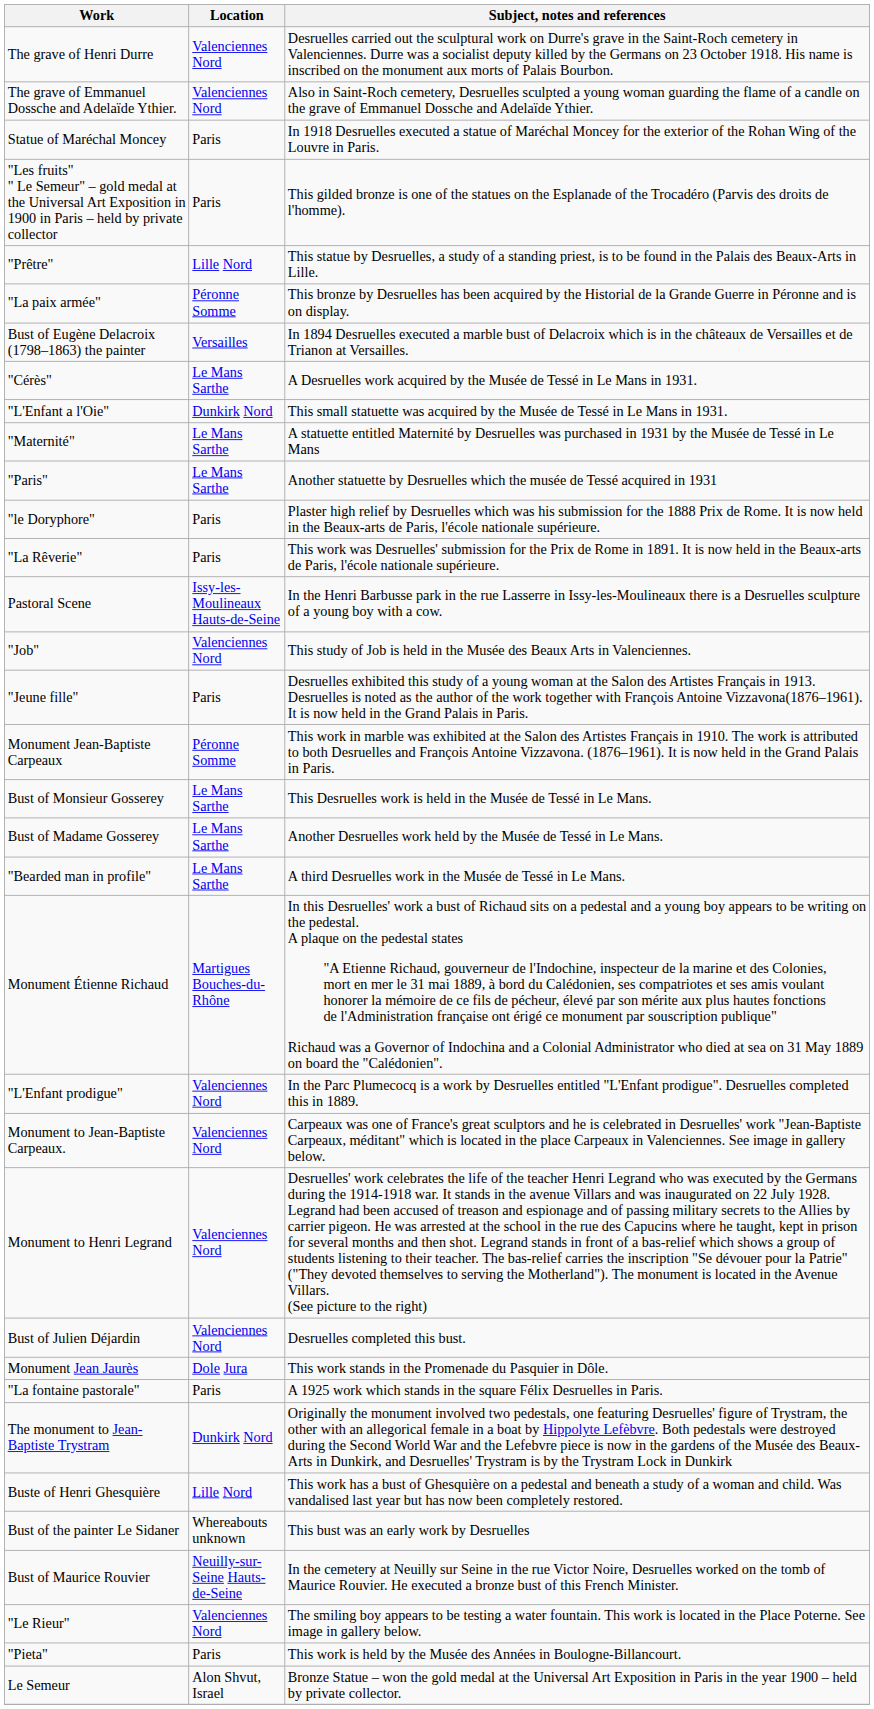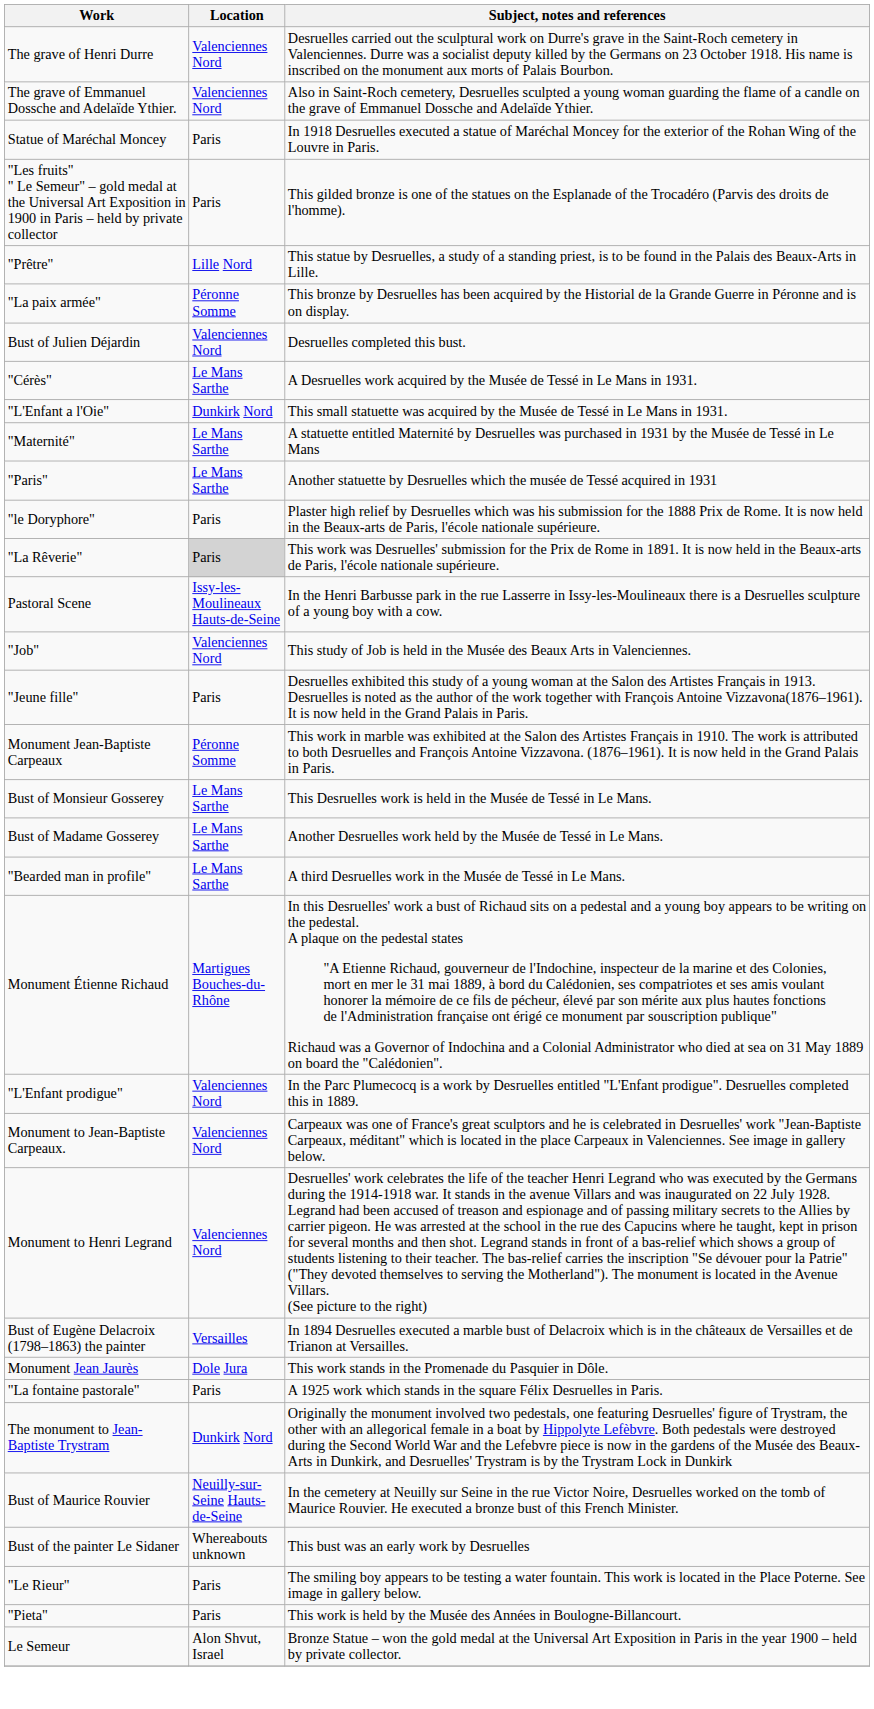 <table class="wikitable sortable">
 <tr>
 <th style="width:200px">Work</th>
 <th style="width:100px">Location</th>
 <th style="width:650px" class="unsortable">Subject, notes and references</th>
 </tr>
 <tr>
 <td>The grave of Henri Durre</td>
 <td><a href='#'>Valenciennes</a> <a href='#'>Nord</a></td>
 <td>Desruelles carried out the sculptural work on Durre's grave in the Saint-Roch cemetery in Valenciennes. Durre was a socialist deputy killed by the Germans on 23 October 1918. His name is inscribed on the monument aux morts of Palais Bourbon.</td>
 </tr>
 <tr>
 <td>The grave of Emmanuel Dossche and Adelaïde Ythier.</td>
 <td><a href='#'>Valenciennes</a> <a href='#'>Nord</a></td>
 <td>Also in Saint-Roch cemetery, Desruelles sculpted a young woman guarding the flame of a candle on the grave of Emmanuel Dossche and Adelaïde Ythier.</td>
 </tr>
 <tr>
 <td>Statue of Maréchal Moncey</td>
 <td>Paris</td>
 <td>In 1918 Desruelles executed a statue of Maréchal Moncey for the exterior of the Rohan Wing of the Louvre in Paris.</td>
 </tr>
 <tr>
 <td>"Les fruits"<br>" Le Semeur" – gold medal at the Universal Art Exposition in 1900 in Paris – held by private collector</td>
 <td>Paris</td>
 <td>This gilded bronze is one of the statues on the Esplanade of the Trocadéro (Parvis des droits de l'homme).</td>
 </tr>
 <tr>
 <td>"Prêtre"</td>
 <td><a href='#'>Lille</a> <a href='#'>Nord</a></td>
 <td>This statue by Desruelles, a study of a standing priest, is to be found in the Palais des Beaux-Arts in Lille.</td>
 </tr>
 <tr>
 <td>"La paix armée"</td>
 <td><a href='#'>Péronne</a> <a href='#'>Somme</a></td>
 <td>This bronze by Desruelles has been acquired by the Historial de la Grande Guerre in Péronne and is on display.</td>
 </tr>
 <tr>
-<td>Bust of Eugène Delacroix (1798–1863) the painter</td>
-<td><a href='#'>Versailles</a></td>
-<td>In 1894 Desruelles executed a marble bust of Delacroix which is in the châteaux de Versailles et de Trianon at Versailles.</td>
+<td>Bust of Julien Déjardin</td>
+<td><a href='#'>Valenciennes</a> <a href='#'>Nord</a></td>
+<td>Desruelles completed this bust.</td>
 </tr>
 <tr>
 <td>"Cérès"</td>
 <td><a href='#'>Le Mans</a> <a href='#'>Sarthe</a></td>
 <td>A Desruelles work acquired by the Musée de Tessé in Le Mans in 1931.</td>
 </tr>
 <tr>
 <td>"L'Enfant a l'Oie"</td>
 <td><a href='#'>Dunkirk</a> <a href='#'>Nord</a></td>
 <td>This small statuette was acquired by the Musée de Tessé in Le Mans in 1931.</td>
 </tr>
 <tr>
 <td>"Maternité"</td>
 <td><a href='#'>Le Mans</a> <a href='#'>Sarthe</a></td>
 <td>A statuette entitled Maternité by Desruelles was purchased in 1931 by the Musée de Tessé in Le Mans</td>
 </tr>
 <tr>
 <td>"Paris"</td>
 <td><a href='#'>Le Mans</a> <a href='#'>Sarthe</a></td>
 <td>Another statuette by Desruelles which the musée de Tessé acquired in 1931</td>
 </tr>
 <tr>
 <td>"le Doryphore"</td>
 <td>Paris</td>
 <td>Plaster high relief by Desruelles which was his submission for the 1888 Prix de Rome. It is now held in the Beaux-arts de Paris, l'école nationale supérieure.</td>
 </tr>
 <tr>
 <td>"La Rêverie"</td>
-<td>Paris</td>
+<td style="background: lightgrey;">Paris</td>
 <td>This work was Desruelles' submission for the Prix de Rome in 1891. It is now held in the Beaux-arts de Paris, l'école nationale supérieure.</td>
 </tr>
 <tr>
 <td>Pastoral Scene</td>
 <td><a href='#'>Issy-les-Moulineaux</a> <a href='#'>Hauts-de-Seine</a></td>
 <td>In the Henri Barbusse park in the rue Lasserre in Issy-les-Moulineaux there is a Desruelles sculpture of a young boy with a cow.</td>
 </tr>
 <tr>
 <td>"Job"</td>
 <td><a href='#'>Valenciennes</a> <a href='#'>Nord</a></td>
 <td>This study of Job is held in the Musée des Beaux Arts in Valenciennes.</td>
 </tr>
 <tr>
 <td>"Jeune fille"</td>
 <td>Paris</td>
 <td>Desruelles exhibited this study of a young woman at the Salon des Artistes Français in 1913. Desruelles is noted as the author of the work together with François Antoine Vizzavona(1876–1961). It is now held in the Grand Palais in Paris.</td>
 </tr>
 <tr>
 <td>Monument Jean-Baptiste Carpeaux</td>
 <td><a href='#'>Péronne</a> <a href='#'>Somme</a></td>
 <td>This work in marble was exhibited at the Salon des Artistes Français in 1910. The work is attributed to both Desruelles and François Antoine Vizzavona. (1876–1961). It is now held in the Grand Palais in Paris.</td>
 </tr>
 <tr>
 <td>Bust of Monsieur Gosserey</td>
 <td><a href='#'>Le Mans</a> <a href='#'>Sarthe</a></td>
 <td>This Desruelles work is held in the Musée de Tessé in Le Mans.</td>
 </tr>
 <tr>
 <td>Bust of Madame Gosserey</td>
 <td><a href='#'>Le Mans</a> <a href='#'>Sarthe</a></td>
 <td>Another Desruelles work held by the Musée de Tessé in Le Mans.</td>
 </tr>
 <tr>
 <td>"Bearded man in profile"</td>
 <td><a href='#'>Le Mans</a> <a href='#'>Sarthe</a></td>
 <td>A third Desruelles work in the Musée de Tessé in Le Mans.</td>
 </tr>
 <tr>
 <td>Monument Étienne Richaud</td>
 <td><a href='#'>Martigues</a> <a href='#'>Bouches-du-Rhône</a></td>
 <td>In this Desruelles' work a bust of Richaud sits on a pedestal and a young boy appears to be writing on the pedestal.<br>A plaque on the pedestal states<blockquote>"A Etienne Richaud, gouverneur de l'Indochine, inspecteur de la marine et des Colonies, mort en mer le 31 mai 1889, à bord du Calédonien, ses compatriotes et ses amis voulant honorer la mémoire de ce fils de pécheur, élevé par son mérite aux plus hautes fonctions de l'Administration française ont érigé ce monument par souscription publique"</blockquote>Richaud was a Governor of Indochina and a Colonial Administrator who died at sea on 31 May 1889 on board the "Calédonien".</td>
 </tr>
 <tr>
 <td>"L'Enfant prodigue"</td>
 <td><a href='#'>Valenciennes</a> <a href='#'>Nord</a></td>
 <td>In the Parc Plumecocq is a work by Desruelles entitled "L'Enfant prodigue". Desruelles completed this in 1889.</td>
 </tr>
 <tr>
 <td>Monument to Jean-Baptiste Carpeaux.</td>
 <td><a href='#'>Valenciennes</a> <a href='#'>Nord</a></td>
 <td>Carpeaux was one of France's great sculptors and he is celebrated in Desruelles' work "Jean-Baptiste Carpeaux, méditant" which is located in the place Carpeaux in Valenciennes. See image in gallery below.</td>
 </tr>
 <tr>
 <td>Monument to Henri Legrand</td>
 <td><a href='#'>Valenciennes</a> <a href='#'>Nord</a></td>
 <td>Desruelles' work celebrates the life of the teacher Henri Legrand who was executed by the Germans during the 1914-1918 war.  It stands in the avenue Villars and was inaugurated on 22 July 1928. Legrand had been accused of treason and espionage and of passing military secrets to the Allies by carrier pigeon. He was arrested at the school in the rue des Capucins where he taught, kept in prison for several months and then shot. Legrand stands in front of a bas-relief which shows a group of students listening to their teacher. The bas-relief carries the inscription "Se dévouer pour la Patrie" ("They devoted themselves to serving the Motherland"). The monument is located in the Avenue Villars.<br> (See picture to the right)</td>
 </tr>
 <tr>
-<td>Bust of Julien Déjardin</td>
-<td><a href='#'>Valenciennes</a> <a href='#'>Nord</a></td>
-<td>Desruelles completed this bust.</td>
+<td>Bust of Eugène Delacroix (1798–1863) the painter</td>
+<td><a href='#'>Versailles</a></td>
+<td>In 1894 Desruelles executed a marble bust of Delacroix which is in the châteaux de Versailles et de Trianon at Versailles.</td>
 </tr>
 <tr>
 <td>Monument <a href='#'>Jean Jaurès</a></td>
 <td><a href='#'>Dole</a> <a href='#'>Jura</a></td>
 <td>This work stands in the Promenade du Pasquier in Dôle.</td>
 </tr>
 <tr>
 <td>"La fontaine pastorale"</td>
 <td>Paris</td>
 <td>A 1925 work which stands in the square Félix Desruelles in Paris.</td>
 </tr>
 <tr>
 <td>The monument to <a href='#'>Jean-Baptiste Trystram</a></td>
 <td><a href='#'>Dunkirk</a> <a href='#'>Nord</a></td>
 <td>Originally the monument involved two pedestals, one featuring Desruelles' figure of Trystram, the other with an allegorical female in a boat by <a href='#'>Hippolyte Lefèbvre</a>.  Both pedestals were destroyed during the Second World War and the Lefebvre piece is now in the gardens of the Musée des Beaux-Arts in Dunkirk, and Desruelles' Trystram is by the Trystram Lock in Dunkirk</td>
 </tr>
 <tr>
-<td>Buste of Henri Ghesquière</td>
-<td><a href='#'>Lille</a> <a href='#'>Nord</a></td>
-<td>This work has a bust of Ghesquière on a pedestal and beneath a study of a woman and child.  Was vandalised last year but has now been completely restored.</td>
+<td>Bust of Maurice Rouvier</td>
+<td><a href='#'>Neuilly-sur-Seine</a> <a href='#'>Hauts-de-Seine</a></td>
+<td>In the cemetery at Neuilly sur Seine in the rue Victor Noire, Desruelles worked on the tomb of Maurice Rouvier.  He executed a bronze bust of this French Minister.</td>
 </tr>
 <tr>
 <td>Bust of the painter Le Sidaner</td>
 <td>Whereabouts unknown</td>
 <td>This bust was an early work by Desruelles</td>
 </tr>
 <tr>
-<td>Bust of Maurice Rouvier</td>
-<td><a href='#'>Neuilly-sur-Seine</a> <a href='#'>Hauts-de-Seine</a></td>
-<td>In the cemetery at Neuilly sur Seine in the rue Victor Noire, Desruelles worked on the tomb of Maurice Rouvier.  He executed a bronze bust of this French Minister.</td>
-</tr>
-<tr>
 <td>"Le Rieur"</td>
-<td><a href='#'>Valenciennes</a> <a href='#'>Nord</a></td>
+<td>Paris</td>
 <td>The smiling boy appears to be testing a water fountain. This work is located in the Place Poterne. See image in gallery below.</td>
 </tr>
 <tr>
 <td>"Pieta"</td>
 <td>Paris</td>
 <td>This work is held by the Musée des Années in Boulogne-Billancourt.</td>
 </tr>
 <tr>
 <td>Le Semeur</td>
 <td>Alon Shvut, Israel</td>
 <td>Bronze Statue – won the gold medal at the Universal Art Exposition in Paris in the year 1900 – held by private collector.</td>
 </tr>
 <tr>
 </tr>
 </table>
